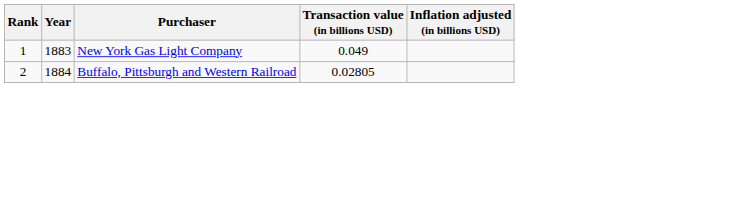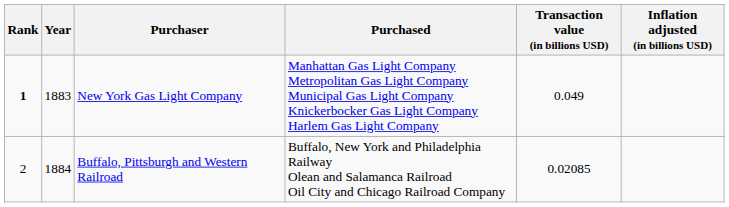 <table class="wikitable sortable">
 <tr style="background:#eee;">
 <th>Rank</th>
 <th>Year</th>
 <th>Purchaser</th>
+<th>Purchased</th>
 <th>Transaction value<br><small>(in billions USD)</small></th>
 <th> Inflation adjusted<br><small>(in billions USD)</small></th>
 </tr>
 <tr>
-<td style="text-align:center;">1</td>
+<td style="text-align:center;"><strong>1</strong></td>
 <td>1883</td>
 <td> <a href='#'>New York Gas Light Company</a></td>
+<td> <a href='#'>Manhattan Gas Light Company</a><br> <a href='#'>Metropolitan Gas Light Company</a><br> <a href='#'>Municipal Gas Light Company</a><br> <a href='#'>Knickerbocker Gas Light Company</a><br> <a href='#'>Harlem Gas Light Company</a></td>
 <td style="text-align:center;">0.049</td>
 <td style="text-align:center;"></td>
 </tr>
 <tr>
 <td style="text-align:center;">2</td>
 <td>1884</td>
 <td> <a href='#'>Buffalo, Pittsburgh and Western Railroad</a></td>
-<td style="text-align:center;">0.02805</td>
+<td> Buffalo, New York and Philadelphia Railway<br> Olean and Salamanca Railroad<br> Oil City and Chicago Railroad Company</td>
+<td style="text-align:center;">0.02085</td>
 <td style="text-align:center;"></td>
 </tr>
 </table>
